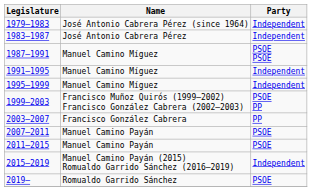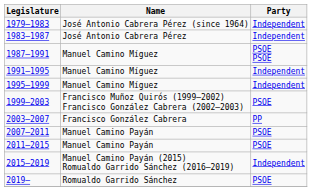 <table class="wikitable">
 <tr>
 <th>Legislature</th>
 <th>Name</th>
 <th>Party</th>
 </tr>
 <tr>
 <td><a href='#'>1979–1983</a></td>
 <td>José Antonio Cabrera Pérez (since 1964)</td>
 <td><a href='#'>Independent</a></td>
 </tr>
 <tr>
 <td><a href='#'>1983–1987</a></td>
 <td>José Antonio Cabrera Pérez</td>
 <td><a href='#'>Independent</a></td>
 </tr>
 <tr>
 <td><a href='#'>1987–1991</a></td>
 <td>Manuel Camino Míguez</td>
 <td> <a href='#'>PSOE</a><br> <a href='#'>PSOE</a></td>
 </tr>
 <tr>
 <td><a href='#'>1991–1995</a></td>
 <td>Manuel Camino Míguez</td>
 <td><a href='#'>Independent</a></td>
 </tr>
 <tr>
 <td><a href='#'>1995–1999</a></td>
 <td>Manuel Camino Míguez</td>
 <td><a href='#'>Independent</a></td>
 </tr>
 <tr>
 <td><a href='#'>1999–2003</a></td>
 <td>Francisco Muñoz Quirós (1999–2002)<br>Francisco González Cabrera (2002–2003)</td>
-<td> <a href='#'>PSOE</a><br> <a href='#'>PP</a></td>
+<td> <a href='#'>PSOE</a></td>
 </tr>
 <tr>
 <td><a href='#'>2003–2007</a></td>
 <td>Francisco González Cabrera</td>
 <td> <a href='#'>PP</a></td>
 </tr>
 <tr>
 <td><a href='#'>2007–2011</a></td>
 <td>Manuel Camino Payán</td>
 <td> <a href='#'>PSOE</a></td>
 </tr>
 <tr>
 <td><a href='#'>2011–2015</a></td>
 <td>Manuel Camino Payán</td>
 <td> <a href='#'>PSOE</a></td>
 </tr>
 <tr>
 <td><a href='#'>2015–2019</a></td>
 <td>Manuel Camino Payán (2015)<br>Romualdo Garrido Sánchez (2016–2019)</td>
 <td><a href='#'>Independent</a></td>
 </tr>
 <tr>
 <td><a href='#'>2019–</a></td>
 <td>Romualdo Garrido Sánchez</td>
 <td> <a href='#'>PSOE</a></td>
 </tr>
 <tr>
 </tr>
 </table>
